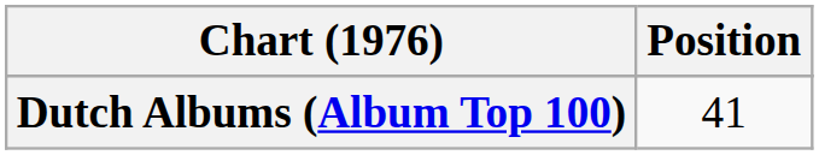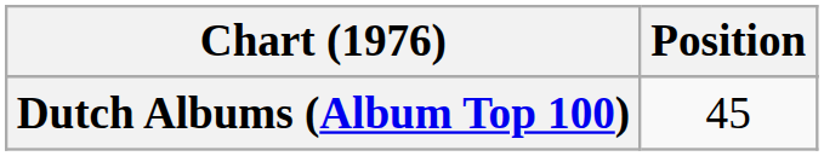 <table class="wikitable sortable plainrowheaders" style="text-align:center">
 <tr>
 <th scope="col">Chart (1976)</th>
 <th scope="col">Position</th>
 </tr>
 <tr>
 </tr>
 <tr>
 <th scope="row">Dutch Albums (<a href='#'>Album Top 100</a>)</th>
-<td>41</td>
+<td>45</td>
 </tr>
 </table>
